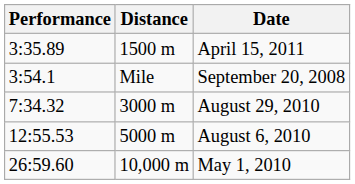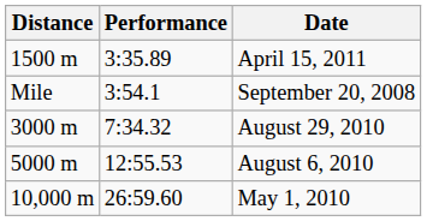 <table class="wikitable">
 <tr>
+<th>Distance</th>
 <th>Performance</th>
-<th>Distance</th>
 <th>Date</th>
 </tr>
 <tr>
+<td>1500 m</td>
 <td>3:35.89</td>
-<td>1500 m</td>
 <td>April 15, 2011</td>
 </tr>
 <tr>
+<td>Mile</td>
 <td>3:54.1</td>
-<td>Mile</td>
 <td>September 20, 2008</td>
 </tr>
 <tr>
+<td>3000 m</td>
 <td>7:34.32</td>
-<td>3000 m</td>
 <td>August 29, 2010</td>
 </tr>
 <tr>
+<td>5000 m</td>
 <td>12:55.53</td>
-<td>5000 m</td>
 <td>August 6, 2010</td>
 </tr>
 <tr>
+<td>10,000 m</td>
 <td>26:59.60</td>
-<td>10,000 m</td>
 <td>May 1, 2010</td>
 </tr>
 </table>
